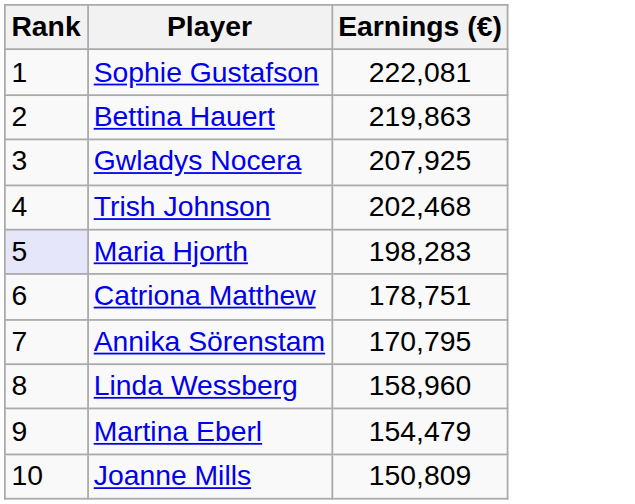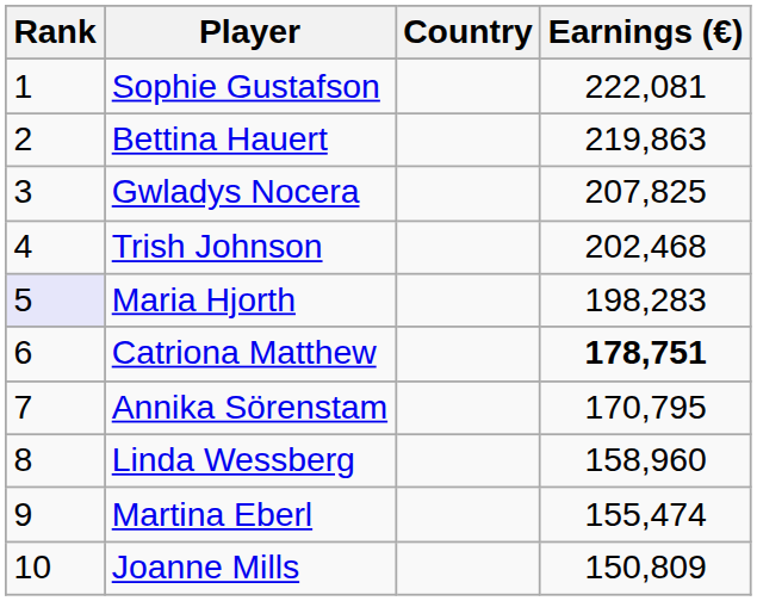 <table class="wikitable">
 <tr>
 <th>Rank</th>
 <th>Player</th>
+<th>Country</th>
 <th>Earnings (€)</th>
 </tr>
 <tr>
 <td>1</td>
 <td><a href='#'>Sophie Gustafson</a></td>
+<td></td>
 <td align=center>222,081</td>
 </tr>
 <tr>
 <td>2</td>
 <td><a href='#'>Bettina Hauert</a></td>
+<td></td>
 <td align=center>219,863</td>
 </tr>
 <tr>
 <td>3</td>
 <td><a href='#'>Gwladys Nocera</a></td>
-<td align=center>207,925</td>
+<td></td>
+<td align=center>207,825</td>
 </tr>
 <tr>
 <td>4</td>
 <td><a href='#'>Trish Johnson</a></td>
+<td></td>
 <td align=center>202,468</td>
 </tr>
 <tr>
 <td style="background: lavender;">5</td>
 <td><a href='#'>Maria Hjorth</a></td>
+<td></td>
 <td align=center>198,283</td>
 </tr>
 <tr>
 <td>6</td>
 <td><a href='#'>Catriona Matthew</a></td>
-<td align=center>178,751</td>
+<td></td>
+<td align=center><strong>178,751</strong></td>
 </tr>
 <tr>
 <td>7</td>
 <td><a href='#'>Annika Sörenstam</a></td>
+<td></td>
 <td align=center>170,795</td>
 </tr>
 <tr>
 <td>8</td>
 <td><a href='#'>Linda Wessberg</a></td>
+<td></td>
 <td align=center>158,960</td>
 </tr>
 <tr>
 <td>9</td>
 <td><a href='#'>Martina Eberl</a></td>
-<td align=center>154,479</td>
+<td></td>
+<td align=center>155,474</td>
 </tr>
 <tr>
 <td>10</td>
 <td><a href='#'>Joanne Mills</a></td>
+<td></td>
 <td align=center>150,809</td>
 </tr>
 </table>
